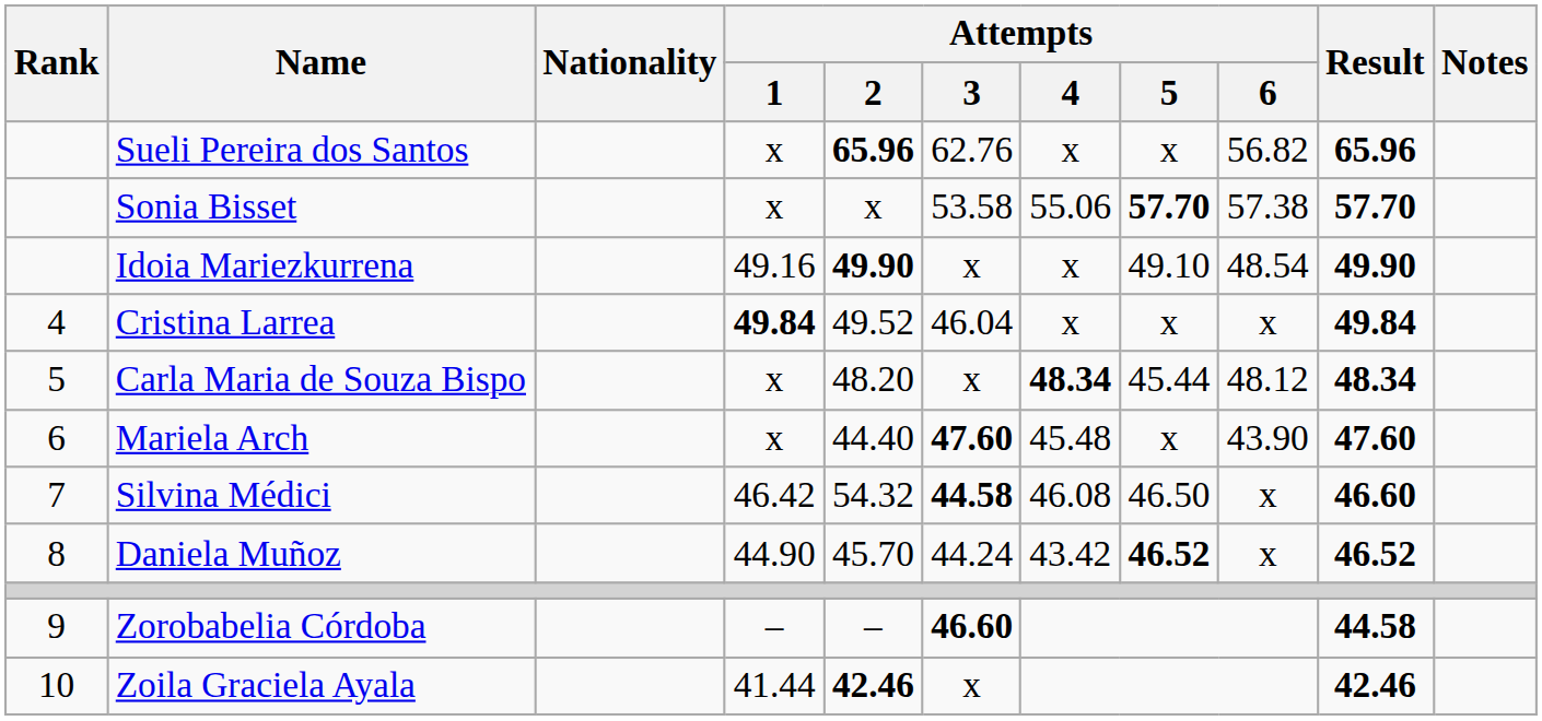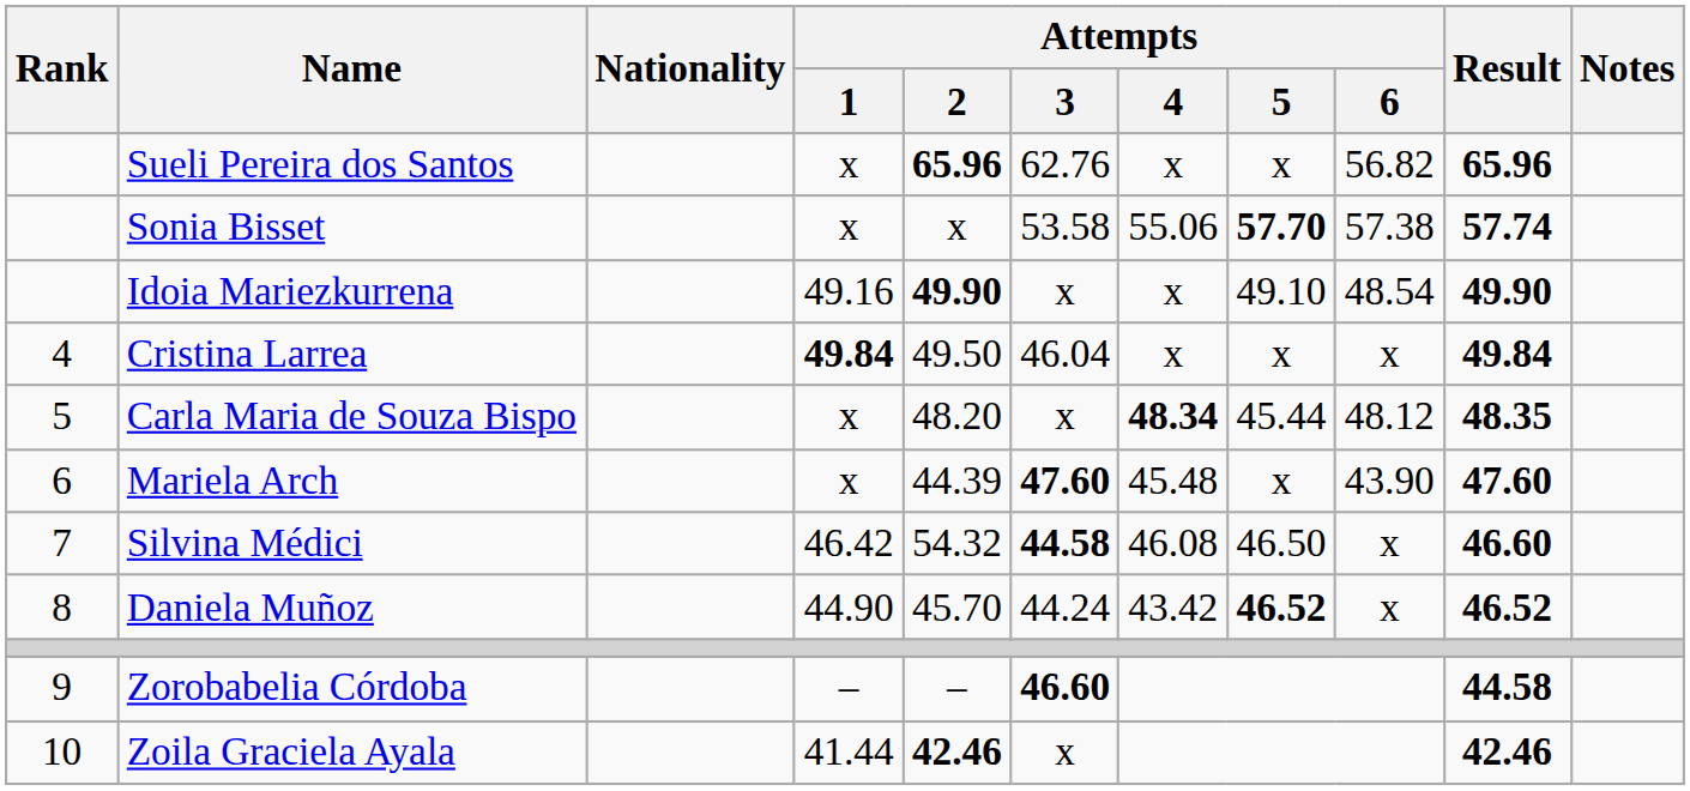 <table class="wikitable sortable" style="text-align:center">
 <tr>
 <th rowspan=2>Rank</th>
 <th rowspan=2>Name</th>
 <th rowspan=2>Nationality</th>
 <th colspan=6>Attempts</th>
 <th rowspan=2>Result</th>
 <th rowspan=2>Notes</th>
 </tr>
 <tr>
 <th>1</th>
 <th>2</th>
 <th>3</th>
 <th>4</th>
 <th>5</th>
 <th>6</th>
 </tr>
 <tr>
 <td align=center></td>
 <td align=left><a href='#'>Sueli Pereira dos Santos</a></td>
 <td align=left></td>
 <td>x</td>
 <td><strong>65.96</strong></td>
 <td>62.76</td>
 <td>x</td>
 <td>x</td>
 <td>56.82</td>
 <td><strong>65.96</strong></td>
 <td></td>
 </tr>
 <tr>
 <td align=center></td>
 <td align=left><a href='#'>Sonia Bisset</a></td>
 <td align=left></td>
 <td>x</td>
 <td>x</td>
 <td>53.58</td>
 <td>55.06</td>
 <td><strong>57.70</strong></td>
 <td>57.38</td>
-<td><strong>57.70</strong></td>
+<td><strong>57.74</strong></td>
 <td></td>
 </tr>
 <tr>
 <td align=center></td>
 <td align=left><a href='#'>Idoia Mariezkurrena</a></td>
 <td align=left></td>
 <td>49.16</td>
 <td><strong>49.90</strong></td>
 <td>x</td>
 <td>x</td>
 <td>49.10</td>
 <td>48.54</td>
 <td><strong>49.90</strong></td>
 <td></td>
 </tr>
 <tr>
 <td align=center>4</td>
 <td align=left><a href='#'>Cristina Larrea</a></td>
 <td align=left></td>
 <td><strong>49.84</strong></td>
-<td>49.52</td>
+<td>49.50</td>
 <td>46.04</td>
 <td>x</td>
 <td>x</td>
 <td>x</td>
 <td><strong>49.84</strong></td>
 <td></td>
 </tr>
 <tr>
 <td align=center>5</td>
 <td align=left><a href='#'>Carla Maria de Souza Bispo</a></td>
 <td align=left></td>
 <td>x</td>
 <td>48.20</td>
 <td>x</td>
 <td><strong>48.34</strong></td>
 <td>45.44</td>
 <td>48.12</td>
-<td><strong>48.34</strong></td>
+<td><strong>48.35</strong></td>
 <td></td>
 </tr>
 <tr>
 <td align=center>6</td>
 <td align=left><a href='#'>Mariela Arch</a></td>
 <td align=left></td>
 <td>x</td>
-<td>44.40</td>
+<td>44.39</td>
 <td><strong>47.60</strong></td>
 <td>45.48</td>
 <td>x</td>
 <td>43.90</td>
 <td><strong>47.60</strong></td>
 <td></td>
 </tr>
 <tr>
 <td align=center>7</td>
 <td align=left><a href='#'>Silvina Médici</a></td>
 <td align=left></td>
 <td>46.42</td>
 <td>54.32</td>
 <td><strong>44.58</strong></td>
 <td>46.08</td>
 <td>46.50</td>
 <td>x</td>
 <td><strong>46.60</strong></td>
 <td></td>
 </tr>
 <tr>
 <td align=center>8</td>
 <td align=left><a href='#'>Daniela Muñoz</a></td>
 <td align=left></td>
 <td>44.90</td>
 <td>45.70</td>
 <td>44.24</td>
 <td>43.42</td>
 <td><strong>46.52</strong></td>
 <td>x</td>
 <td><strong>46.52</strong></td>
 <td></td>
 </tr>
 <tr>
 <td colspan=11 bgcolor=lightgray></td>
 </tr>
 <tr>
 <td align=center>9</td>
 <td align=left><a href='#'>Zorobabelia Córdoba</a></td>
 <td align=left></td>
 <td>–</td>
 <td>–</td>
 <td><strong>46.60</strong></td>
 <td colspan=3></td>
 <td><strong>44.58</strong></td>
 <td></td>
 </tr>
 <tr>
 <td align=center>10</td>
 <td align=left><a href='#'>Zoila Graciela Ayala</a></td>
 <td align=left></td>
 <td>41.44</td>
 <td><strong>42.46</strong></td>
 <td>x</td>
 <td colspan=3></td>
 <td><strong>42.46</strong></td>
 <td></td>
 </tr>
 </table>
